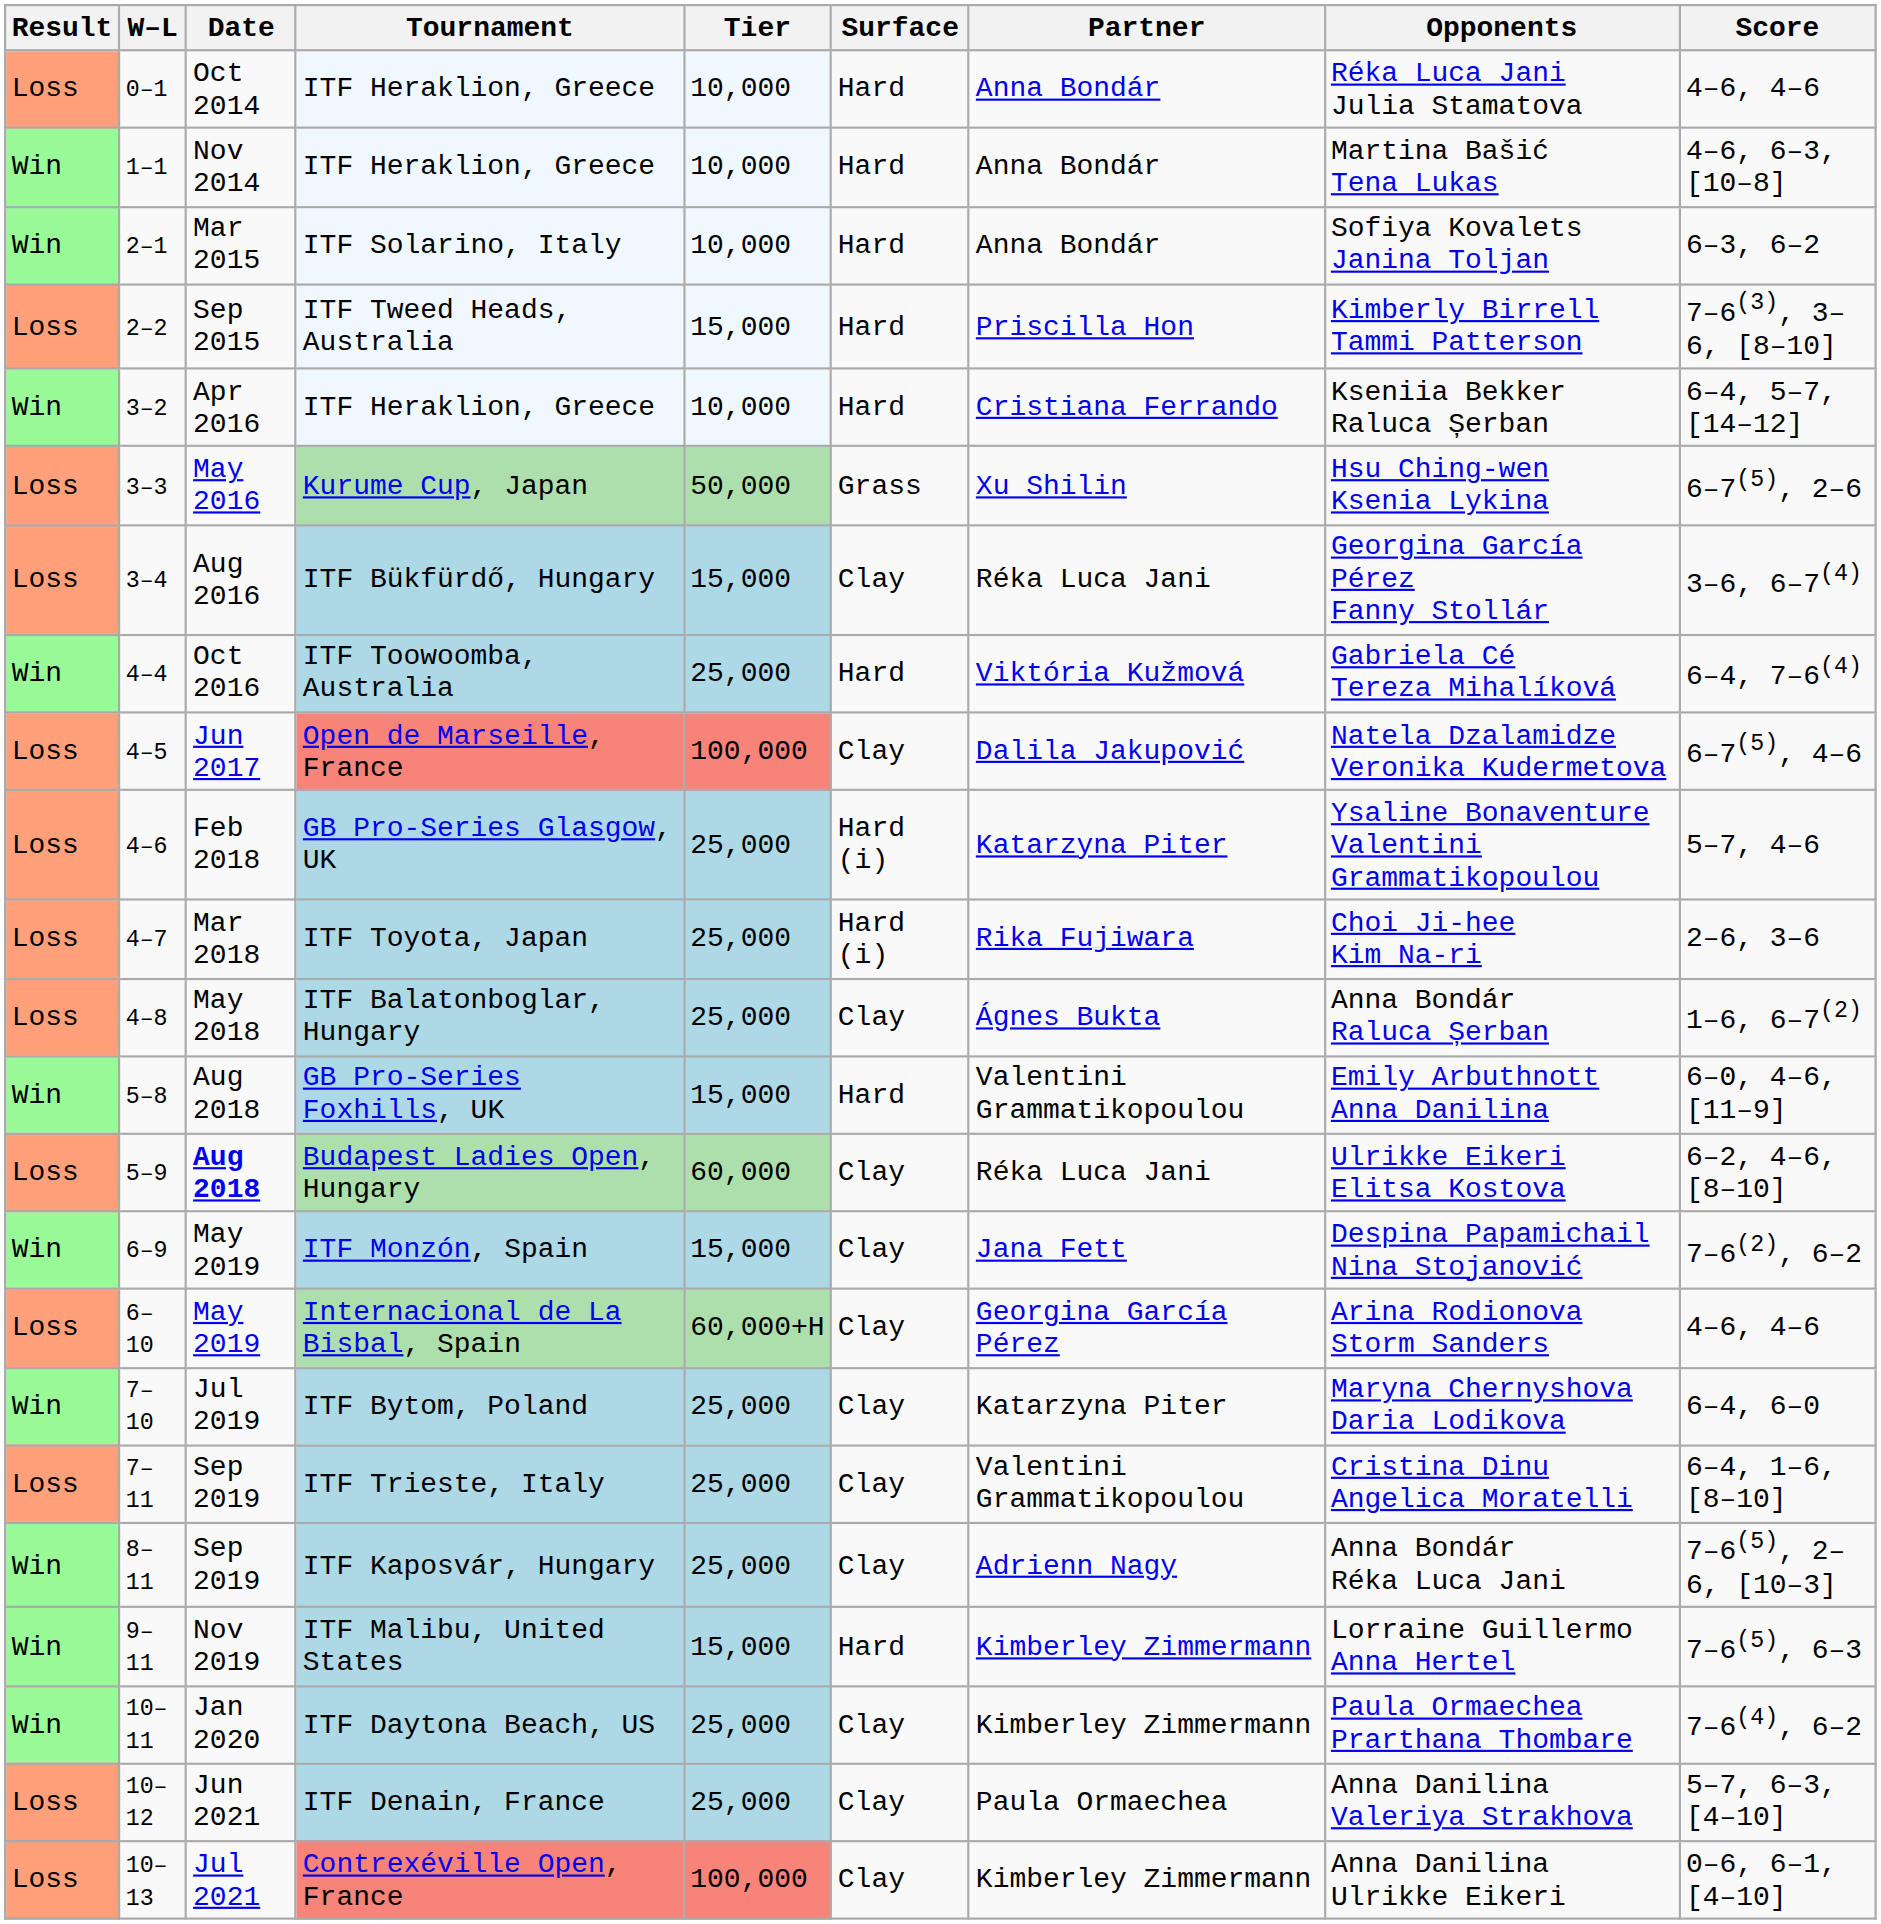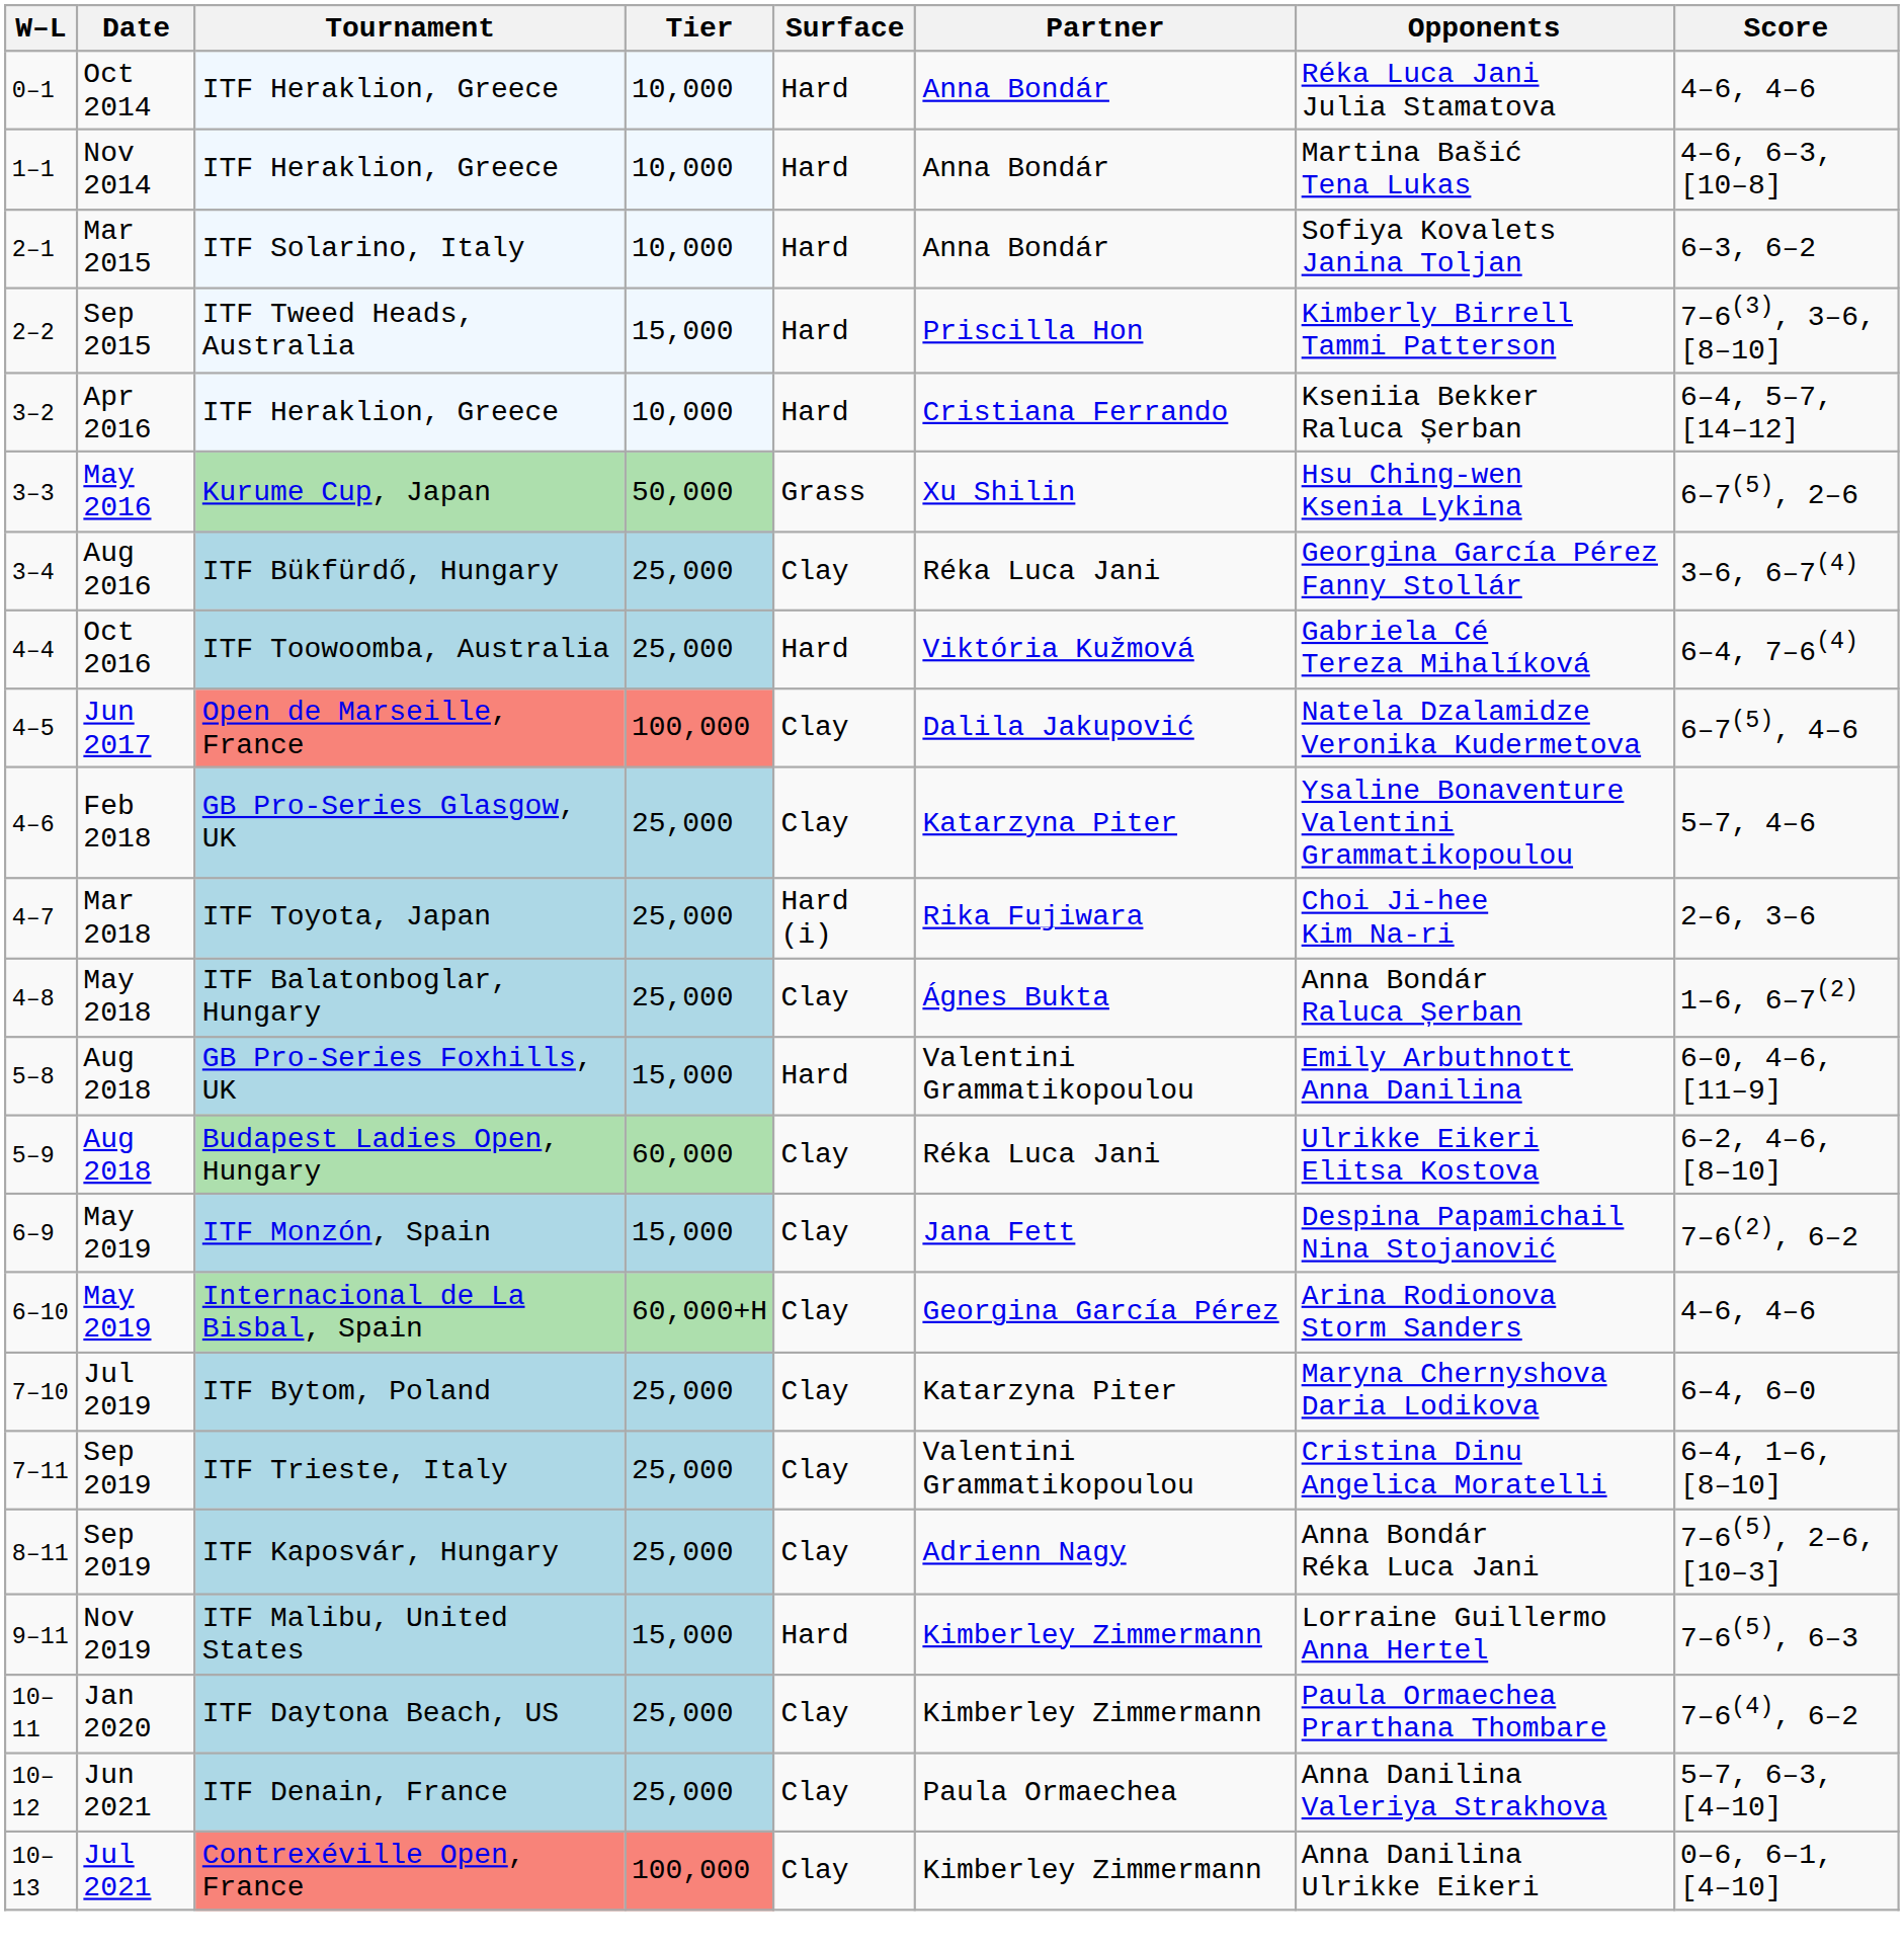 <table class="sortable wikitable nowrap">
 <tr>
-<th>Result</th>
 <th class="unsortable">W–L</th>
 <th>Date</th>
 <th>Tournament</th>
 <th>Tier</th>
 <th>Surface</th>
 <th>Partner</th>
 <th>Opponents</th>
 <th class="unsortable">Score</th>
 </tr>
 <tr>
-<td style="background:#ffa07a;">Loss</td>
 <td><small>0–1</small></td>
 <td>Oct 2014</td>
 <td style="background:#f0f8ff;">ITF Heraklion, Greece</td>
 <td style="background:#f0f8ff;">10,000</td>
 <td>Hard</td>
 <td> <a href='#'>Anna Bondár</a></td>
 <td> <a href='#'>Réka Luca Jani</a> <br>  Julia Stamatova</td>
 <td>4–6, 4–6</td>
 </tr>
 <tr>
-<td style="background:#98fb98;">Win</td>
 <td><small>1–1</small></td>
 <td>Nov 2014</td>
 <td style="background:#f0f8ff;">ITF Heraklion, Greece</td>
 <td style="background:#f0f8ff;">10,000</td>
 <td>Hard</td>
 <td> Anna Bondár</td>
 <td> Martina Bašić <br>  <a href='#'>Tena Lukas</a></td>
 <td>4–6, 6–3, [10–8]</td>
 </tr>
 <tr>
-<td style="background:#98fb98;">Win</td>
 <td><small>2–1</small></td>
 <td>Mar 2015</td>
 <td style="background:#f0f8ff;">ITF Solarino, Italy</td>
 <td style="background:#f0f8ff;">10,000</td>
 <td>Hard</td>
 <td> Anna Bondár</td>
 <td> Sofiya Kovalets <br>  <a href='#'>Janina Toljan</a></td>
 <td>6–3, 6–2</td>
 </tr>
 <tr>
-<td style="background:#ffa07a;">Loss</td>
 <td><small>2–2</small></td>
 <td>Sep 2015</td>
 <td style="background:#f0f8ff;">ITF Tweed Heads, Australia</td>
 <td style="background:#f0f8ff;">15,000</td>
 <td>Hard</td>
 <td> <a href='#'>Priscilla Hon</a></td>
 <td> <a href='#'>Kimberly Birrell</a> <br>  <a href='#'>Tammi Patterson</a></td>
 <td>7–6<sup>(3)</sup>, 3–6, [8–10]</td>
 </tr>
 <tr>
-<td style="background:#98fb98;">Win</td>
 <td><small>3–2</small></td>
 <td>Apr 2016</td>
 <td style="background:#f0f8ff;">ITF Heraklion, Greece</td>
 <td style="background:#f0f8ff;">10,000</td>
 <td>Hard</td>
 <td> <a href='#'>Cristiana Ferrando</a></td>
 <td> Kseniia Bekker <br>  Raluca Șerban</td>
 <td>6–4, 5–7, [14–12]</td>
 </tr>
 <tr>
-<td style="background:#ffa07a;">Loss</td>
 <td><small>3–3</small></td>
 <td><a href='#'>May 2016</a></td>
 <td style="background:#addfad;"><a href='#'>Kurume Cup</a>, Japan</td>
 <td style="background:#addfad;">50,000</td>
 <td>Grass</td>
 <td> <a href='#'>Xu Shilin</a></td>
 <td> <a href='#'>Hsu Ching-wen</a> <br>  <a href='#'>Ksenia Lykina</a></td>
 <td>6–7<sup>(5)</sup>, 2–6</td>
 </tr>
 <tr>
-<td style="background:#ffa07a;">Loss</td>
 <td><small>3–4</small></td>
 <td>Aug 2016</td>
 <td style="background:lightblue;">ITF Bükfürdő, Hungary</td>
-<td style="background:lightblue;">15,000</td>
+<td style="background:lightblue;">25,000</td>
 <td>Clay</td>
 <td> Réka Luca Jani</td>
 <td> <a href='#'>Georgina García Pérez</a> <br>  <a href='#'>Fanny Stollár</a></td>
 <td>3–6, 6–7<sup>(4)</sup></td>
 </tr>
 <tr>
-<td style="background:#98fb98;">Win</td>
 <td><small>4–4</small></td>
 <td>Oct 2016</td>
 <td style="background:lightblue;">ITF Toowoomba, Australia</td>
 <td style="background:lightblue;">25,000</td>
 <td>Hard</td>
 <td> <a href='#'>Viktória Kužmová</a></td>
 <td> <a href='#'>Gabriela Cé</a> <br>  <a href='#'>Tereza Mihalíková</a></td>
 <td>6–4, 7–6<sup>(4)</sup></td>
 </tr>
 <tr>
-<td style="background:#ffa07a;">Loss</td>
 <td><small>4–5</small></td>
 <td><a href='#'>Jun 2017</a></td>
 <td style="background:#f88379;"><a href='#'>Open de Marseille</a>, France</td>
 <td style="background:#f88379;">100,000</td>
 <td>Clay</td>
 <td> <a href='#'>Dalila Jakupović</a></td>
 <td> <a href='#'>Natela Dzalamidze</a> <br>  <a href='#'>Veronika Kudermetova</a></td>
 <td>6–7<sup>(5)</sup>, 4–6</td>
 </tr>
 <tr>
-<td style="background:#ffa07a;">Loss</td>
 <td><small>4–6</small></td>
 <td>Feb 2018</td>
 <td style="background:lightblue;"><a href='#'>GB Pro-Series Glasgow</a>, UK</td>
 <td style="background:lightblue;">25,000</td>
-<td>Hard (i)</td>
+<td>Clay</td>
 <td> <a href='#'>Katarzyna Piter</a></td>
 <td> <a href='#'>Ysaline Bonaventure</a> <br>  <a href='#'>Valentini Grammatikopoulou</a></td>
 <td>5–7, 4–6</td>
 </tr>
 <tr>
-<td bgcolor="FFA07A">Loss</td>
 <td><small>4–7</small></td>
 <td>Mar 2018</td>
 <td style="background:lightblue;">ITF Toyota, Japan</td>
 <td style="background:lightblue;">25,000</td>
 <td>Hard (i)</td>
 <td> <a href='#'>Rika Fujiwara</a></td>
 <td> <a href='#'>Choi Ji-hee</a> <br>  <a href='#'>Kim Na-ri</a></td>
 <td>2–6, 3–6</td>
 </tr>
 <tr>
-<td bgcolor="FFA07A">Loss</td>
 <td><small>4–8</small></td>
 <td>May 2018</td>
 <td style="background:lightblue;">ITF Balatonboglar, Hungary</td>
 <td style="background:lightblue;">25,000</td>
 <td>Clay</td>
 <td> <a href='#'>Ágnes Bukta</a></td>
 <td> Anna Bondár <br>  <a href='#'>Raluca Șerban</a></td>
 <td>1–6, 6–7<sup>(2)</sup></td>
 </tr>
 <tr>
-<td style="background:#98fb98;">Win</td>
 <td><small>5–8</small></td>
 <td>Aug 2018</td>
 <td style="background:lightblue;"><a href='#'>GB Pro-Series Foxhills</a>, UK</td>
 <td style="background:lightblue;">15,000</td>
 <td>Hard</td>
 <td> Valentini Grammatikopoulou</td>
 <td> <a href='#'>Emily Arbuthnott</a> <br>  <a href='#'>Anna Danilina</a></td>
 <td>6–0, 4–6, [11–9]</td>
 </tr>
 <tr>
-<td style="background:#ffa07a;">Loss</td>
 <td><small>5–9</small></td>
-<td><strong><a href='#'>Aug 2018</a></strong></td>
+<td><a href='#'>Aug 2018</a></td>
 <td style="background:#addfad;"><a href='#'>Budapest Ladies Open</a>, Hungary</td>
 <td style="background:#addfad;">60,000</td>
 <td>Clay</td>
 <td> Réka Luca Jani</td>
 <td> <a href='#'>Ulrikke Eikeri</a> <br>  <a href='#'>Elitsa Kostova</a></td>
 <td>6–2, 4–6, [8–10]</td>
 </tr>
 <tr>
-<td style="background:#98fb98;">Win</td>
 <td><small>6–9</small></td>
 <td>May 2019</td>
 <td style="background:lightblue;"><a href='#'>ITF Monzón</a>, Spain</td>
 <td style="background:lightblue;">15,000</td>
 <td>Clay</td>
 <td> <a href='#'>Jana Fett</a></td>
 <td> <a href='#'>Despina Papamichail</a> <br>  <a href='#'>Nina Stojanović</a></td>
 <td>7–6<sup>(2)</sup>, 6–2</td>
 </tr>
 <tr>
-<td style="background:#ffa07a;">Loss</td>
 <td><small>6–10</small></td>
 <td><a href='#'>May 2019</a></td>
 <td style="background:#addfad;"><a href='#'>Internacional de La Bisbal</a>, Spain</td>
 <td style="background:#addfad;">60,000+H</td>
 <td>Clay</td>
 <td> <a href='#'>Georgina García Pérez</a></td>
 <td> <a href='#'>Arina Rodionova</a> <br>  <a href='#'>Storm Sanders</a></td>
 <td>4–6, 4–6</td>
 </tr>
 <tr>
-<td style="background:#98fb98;">Win</td>
 <td><small>7–10</small></td>
 <td>Jul 2019</td>
 <td style="background:lightblue;">ITF Bytom, Poland</td>
 <td style="background:lightblue;">25,000</td>
 <td>Clay</td>
 <td> Katarzyna Piter</td>
 <td> <a href='#'>Maryna Chernyshova</a> <br>  <a href='#'>Daria Lodikova</a></td>
 <td>6–4, 6–0</td>
 </tr>
 <tr>
-<td style="background:#ffa07a;">Loss</td>
 <td><small>7–11</small></td>
 <td>Sep 2019</td>
 <td style="background:lightblue;">ITF Trieste, Italy</td>
 <td style="background:lightblue;">25,000</td>
 <td>Clay</td>
 <td> Valentini Grammatikopoulou</td>
 <td> <a href='#'>Cristina Dinu</a> <br>  <a href='#'>Angelica Moratelli</a></td>
 <td>6–4, 1–6, [8–10]</td>
 </tr>
 <tr>
-<td style="background:#98fb98;">Win</td>
 <td><small>8–11</small></td>
 <td>Sep 2019</td>
 <td style="background:lightblue;">ITF Kaposvár, Hungary</td>
 <td style="background:lightblue;">25,000</td>
 <td>Clay</td>
 <td> <a href='#'>Adrienn Nagy</a></td>
 <td> Anna Bondár <br>  Réka Luca Jani</td>
 <td>7–6<sup>(5)</sup>, 2–6, [10–3]</td>
 </tr>
 <tr>
-<td style="background:#98fb98;">Win</td>
 <td><small>9–11</small></td>
 <td>Nov 2019</td>
 <td style="background:lightblue;">ITF Malibu, United States</td>
 <td style="background:lightblue;">15,000</td>
 <td>Hard</td>
 <td> <a href='#'>Kimberley Zimmermann</a></td>
 <td> Lorraine Guillermo <br>  <a href='#'>Anna Hertel</a></td>
 <td>7–6<sup>(5)</sup>, 6–3</td>
 </tr>
 <tr>
-<td bgcolor=98FB98>Win</td>
 <td><small>10–11</small></td>
 <td>Jan 2020</td>
 <td style="background:lightblue;">ITF Daytona Beach, US</td>
 <td style="background:lightblue;">25,000</td>
 <td>Clay</td>
 <td> Kimberley Zimmermann</td>
 <td> <a href='#'>Paula Ormaechea</a> <br>  <a href='#'>Prarthana Thombare</a></td>
 <td>7–6<sup>(4)</sup>, 6–2</td>
 </tr>
 <tr>
-<td style="background:#ffa07a;">Loss</td>
 <td><small>10–12</small></td>
 <td>Jun 2021</td>
 <td style="background:lightblue;">ITF Denain, France</td>
 <td style="background:lightblue;">25,000</td>
 <td>Clay</td>
 <td> Paula Ormaechea</td>
 <td> Anna Danilina <br>  <a href='#'>Valeriya Strakhova</a></td>
 <td>5–7, 6–3, [4–10]</td>
 </tr>
 <tr>
-<td style="background:#ffa07a;">Loss</td>
 <td><small>10–13</small></td>
 <td><a href='#'>Jul 2021</a></td>
 <td bgcolor=f88379><a href='#'>Contrexéville Open</a>, France</td>
 <td bgcolor=f88379>100,000</td>
 <td>Clay</td>
 <td> Kimberley Zimmermann</td>
 <td> Anna Danilina <br>  Ulrikke Eikeri</td>
 <td>0–6, 6–1, [4–10]</td>
 </tr>
 </table>
